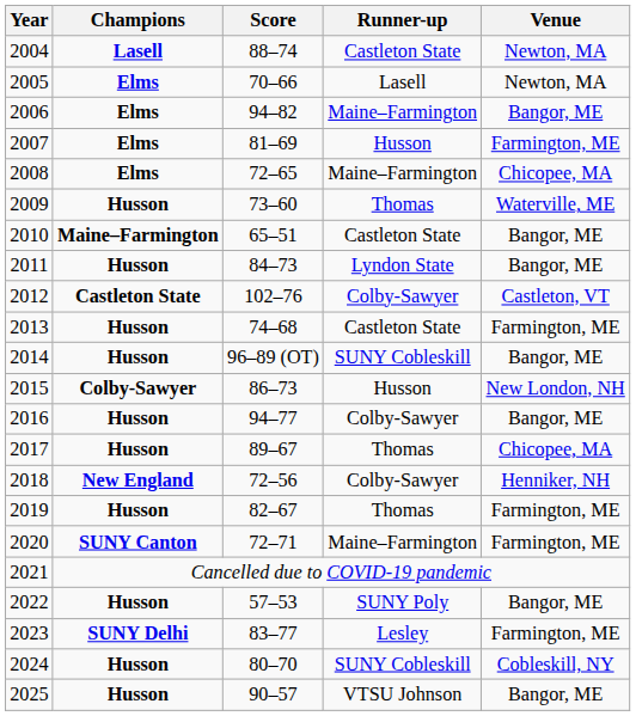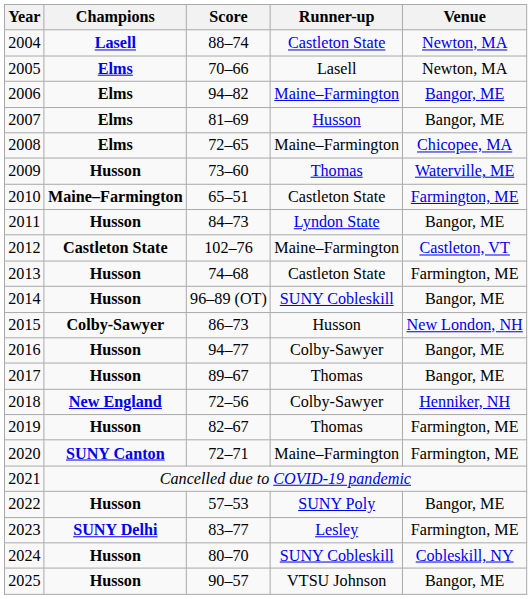 <table class="wikitable sortable">
 <tr>
 <th>Year</th>
 <th>Champions</th>
 <th>Score</th>
 <th>Runner-up</th>
 <th>Venue</th>
 </tr>
 <tr align=center>
 <td>2004</td>
 <td><strong><a href='#'>Lasell</a></strong></td>
 <td>88–74</td>
 <td><a href='#'>Castleton State</a></td>
 <td><a href='#'>Newton, MA</a></td>
 </tr>
 <tr align=center>
 <td>2005</td>
 <td><strong><a href='#'>Elms</a></strong></td>
 <td>70–66</td>
 <td>Lasell</td>
 <td>Newton, MA</td>
 </tr>
 <tr align=center>
 <td>2006</td>
 <td><strong>Elms</strong></td>
 <td>94–82</td>
 <td><a href='#'>Maine–Farmington</a></td>
 <td><a href='#'>Bangor, ME</a></td>
 </tr>
 <tr align=center>
 <td>2007</td>
 <td><strong>Elms</strong></td>
 <td>81–69</td>
 <td><a href='#'>Husson</a></td>
-<td><a href='#'>Farmington, ME</a></td>
+<td>Bangor, ME</td>
 </tr>
 <tr align=center>
 <td>2008</td>
 <td><strong>Elms</strong></td>
 <td>72–65</td>
 <td>Maine–Farmington</td>
 <td><a href='#'>Chicopee, MA</a></td>
 </tr>
 <tr align=center>
 <td>2009</td>
 <td><strong>Husson</strong></td>
 <td>73–60</td>
 <td><a href='#'>Thomas</a></td>
 <td><a href='#'>Waterville, ME</a></td>
 </tr>
 <tr align=center>
 <td>2010</td>
 <td><strong>Maine–Farmington</strong></td>
 <td>65–51</td>
 <td>Castleton State</td>
-<td>Bangor, ME</td>
+<td><a href='#'>Farmington, ME</a></td>
 </tr>
 <tr align=center>
 <td>2011</td>
 <td><strong>Husson</strong></td>
 <td>84–73</td>
 <td><a href='#'>Lyndon State</a></td>
 <td>Bangor, ME</td>
 </tr>
 <tr align=center>
 <td>2012</td>
 <td><strong>Castleton State</strong></td>
 <td>102–76</td>
-<td><a href='#'>Colby-Sawyer</a></td>
+<td>Maine–Farmington</td>
 <td><a href='#'>Castleton, VT</a></td>
 </tr>
 <tr align=center>
 <td>2013</td>
 <td><strong>Husson</strong></td>
 <td>74–68</td>
 <td>Castleton State</td>
 <td>Farmington, ME</td>
 </tr>
 <tr align=center>
 <td>2014</td>
 <td><strong>Husson</strong></td>
 <td>96–89 (OT)</td>
 <td><a href='#'>SUNY Cobleskill</a></td>
 <td>Bangor, ME</td>
 </tr>
 <tr align=center>
 <td>2015</td>
 <td><strong>Colby-Sawyer</strong></td>
 <td>86–73</td>
 <td>Husson</td>
 <td><a href='#'>New London, NH</a></td>
 </tr>
 <tr align=center>
 <td>2016</td>
 <td><strong>Husson</strong></td>
 <td>94–77</td>
 <td>Colby-Sawyer</td>
 <td>Bangor, ME</td>
 </tr>
 <tr align=center>
 <td>2017</td>
 <td><strong>Husson</strong></td>
 <td>89–67</td>
 <td>Thomas</td>
-<td><a href='#'>Chicopee, MA</a></td>
+<td>Bangor, ME</td>
 </tr>
 <tr align=center>
 <td>2018</td>
 <td><strong><a href='#'>New England</a></strong></td>
 <td>72–56</td>
 <td>Colby-Sawyer</td>
 <td><a href='#'>Henniker, NH</a></td>
 </tr>
 <tr align=center>
 <td>2019</td>
 <td><strong>Husson</strong></td>
 <td>82–67</td>
 <td>Thomas</td>
 <td>Farmington, ME</td>
 </tr>
 <tr align=center>
 <td>2020</td>
 <td><strong><a href='#'>SUNY Canton</a></strong></td>
 <td>72–71</td>
 <td>Maine–Farmington</td>
 <td>Farmington, ME</td>
 </tr>
 <tr align=center>
 <td>2021</td>
 <td colspan=4><em>Cancelled due to <a href='#'>COVID-19 pandemic</a></em></td>
 </tr>
 <tr align=center>
 <td>2022</td>
 <td><strong>Husson</strong></td>
 <td>57–53</td>
 <td><a href='#'>SUNY Poly</a></td>
 <td>Bangor, ME</td>
 </tr>
 <tr align=center>
 <td>2023</td>
 <td><strong><a href='#'>SUNY Delhi</a></strong></td>
 <td>83–77</td>
 <td><a href='#'>Lesley</a></td>
 <td>Farmington, ME</td>
 </tr>
 <tr align=center>
 <td>2024</td>
 <td><strong>Husson</strong></td>
 <td>80–70</td>
 <td><a href='#'>SUNY Cobleskill</a></td>
 <td><a href='#'>Cobleskill, NY</a></td>
 </tr>
 <tr align=center>
 <td>2025</td>
 <td><strong>Husson</strong></td>
 <td>90–57</td>
 <td>VTSU Johnson</td>
 <td>Bangor, ME</td>
 </tr>
 </table>
